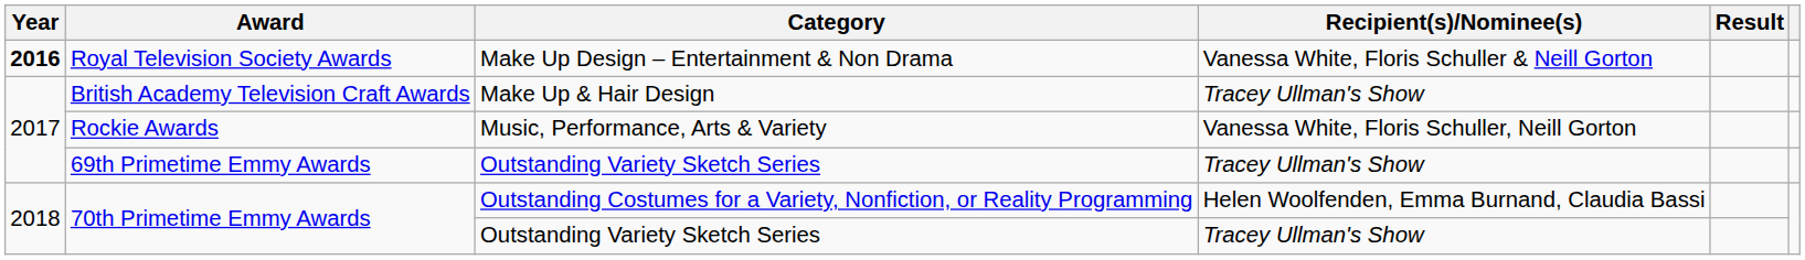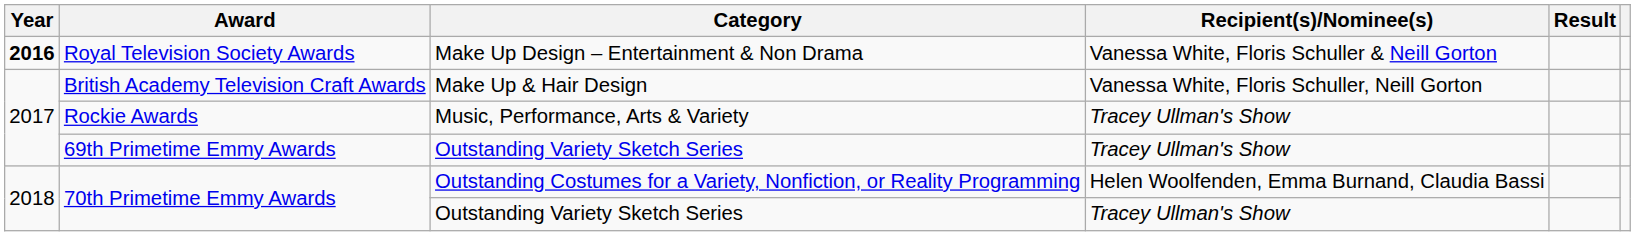 <table class="wikitable sortable">
 <tr>
 <th>Year</th>
 <th>Award</th>
 <th>Category</th>
 <th>Recipient(s)/Nominee(s)</th>
 <th>Result</th>
 <th></th>
 </tr>
 <tr>
 <td><strong>2016</strong></td>
 <td><a href='#'>Royal Television Society Awards</a></td>
 <td>Make Up Design – Entertainment & Non Drama</td>
 <td>Vanessa White, Floris Schuller & <a href='#'>Neill Gorton</a></td>
 <td></td>
 <td></td>
 </tr>
 <tr>
 <td rowspan=3>2017</td>
 <td><a href='#'>British Academy Television Craft Awards</a></td>
 <td>Make Up & Hair Design</td>
-<td><em>Tracey Ullman's Show</em></td>
+<td>Vanessa White, Floris Schuller, Neill Gorton</td>
 <td></td>
 <td></td>
 </tr>
 <tr>
 <td><a href='#'>Rockie Awards</a></td>
 <td>Music, Performance, Arts & Variety</td>
-<td>Vanessa White, Floris Schuller, Neill Gorton</td>
+<td><em>Tracey Ullman's Show</em></td>
 <td></td>
 <td></td>
 </tr>
 <tr>
 <td><a href='#'>69th Primetime Emmy Awards</a></td>
 <td><a href='#'>Outstanding Variety Sketch Series</a></td>
 <td><em>Tracey Ullman's Show</em></td>
 <td></td>
 <td></td>
 </tr>
 <tr>
 <td rowspan=2>2018</td>
 <td rowspan=2><a href='#'>70th Primetime Emmy Awards</a></td>
 <td><a href='#'>Outstanding Costumes for a Variety, Nonfiction, or Reality Programming</a></td>
 <td>Helen Woolfenden, Emma Burnand, Claudia Bassi </td>
 <td></td>
 <td rowspan=2></td>
 </tr>
 <tr>
 <td>Outstanding Variety Sketch Series</td>
 <td><em>Tracey Ullman's Show</em></td>
 <td></td>
 </tr>
 </table>
